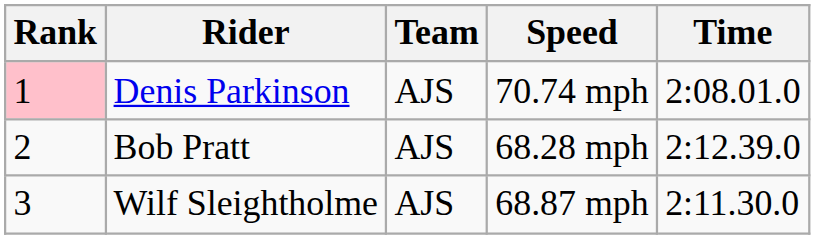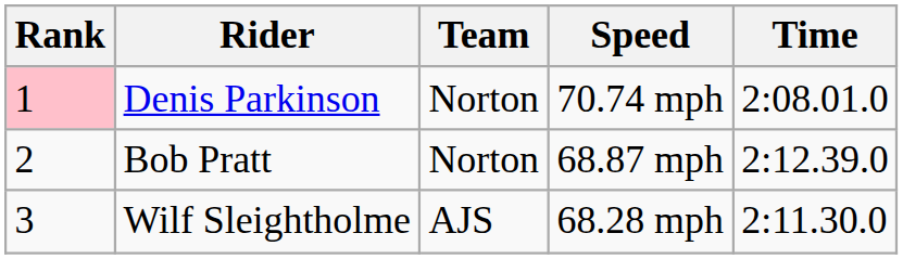 <table class="wikitable">
 <tr style="background:#efefef;">
 <th>Rank</th>
 <th>Rider</th>
 <th>Team</th>
 <th>Speed</th>
 <th>Time</th>
 </tr>
 <tr>
 <td style="background: pink;">1</td>
 <td> <a href='#'>Denis Parkinson</a></td>
-<td>AJS</td>
+<td>Norton</td>
 <td>70.74 mph</td>
 <td>2:08.01.0</td>
 </tr>
 <tr>
 <td>2</td>
 <td> 	Bob Pratt</td>
-<td>AJS</td>
-<td>68.28 mph</td>
+<td>Norton</td>
+<td>68.87 mph</td>
 <td>2:12.39.0</td>
 </tr>
 <tr>
 <td>3</td>
 <td> Wilf Sleightholme</td>
 <td>AJS</td>
-<td>68.87 mph</td>
+<td>68.28 mph</td>
 <td>2:11.30.0</td>
 </tr>
 </table>
